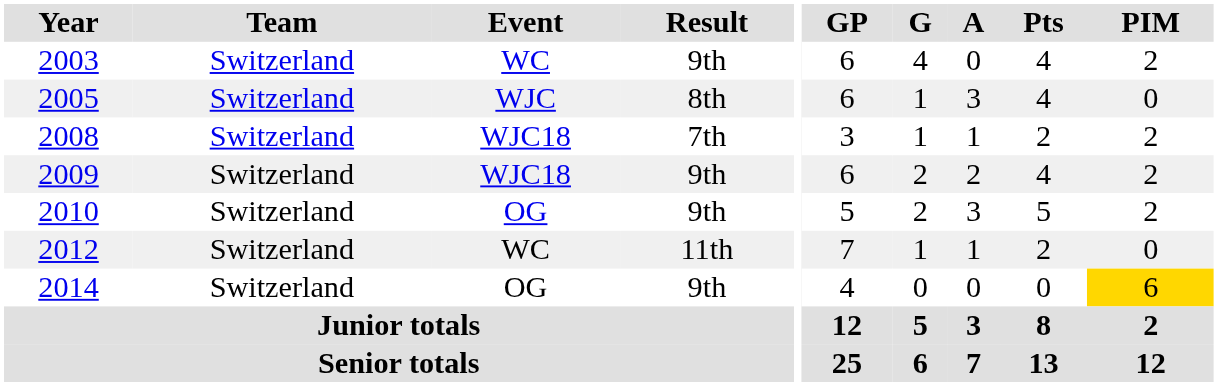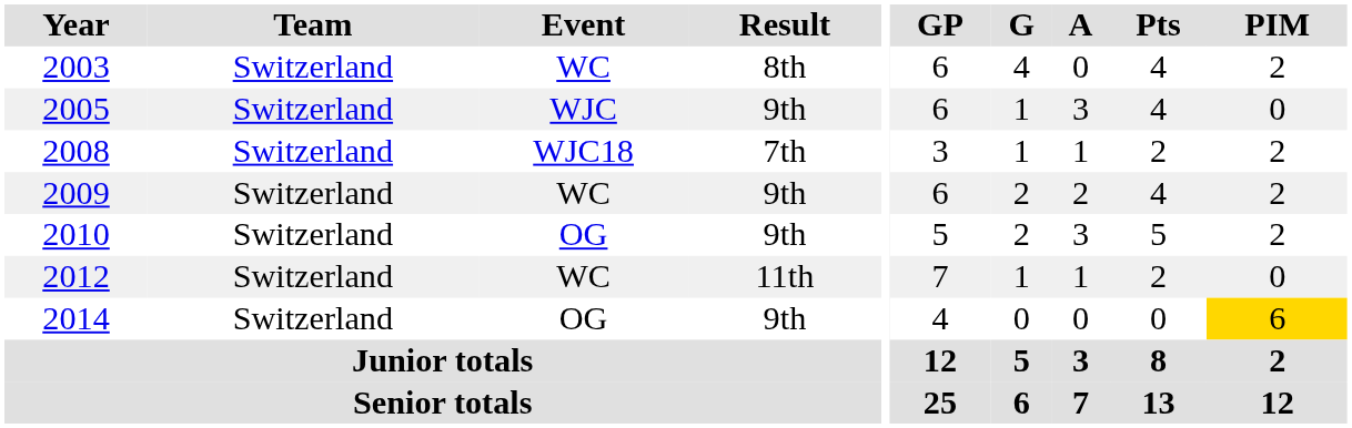 <table border="0" cellpadding="1" cellspacing="0" ID="Table3" style="text-align:center; width:40em">
 <tr ALIGN="center" bgcolor="#e0e0e0">
 <th>Year</th>
 <th>Team</th>
 <th>Event</th>
 <th>Result</th>
 <th rowspan="99" bgcolor="#ffffff"></th>
 <th>GP</th>
 <th>G</th>
 <th>A</th>
 <th>Pts</th>
 <th>PIM</th>
 </tr>
 <tr>
 <td><a href='#'>2003</a></td>
 <td><a href='#'>Switzerland</a></td>
 <td><a href='#'>WC</a></td>
-<td>9th</td>
+<td>8th</td>
 <td>6</td>
 <td>4</td>
 <td>0</td>
 <td>4</td>
 <td>2</td>
 </tr>
 <tr bgcolor="#f0f0f0">
 <td><a href='#'>2005</a></td>
 <td><a href='#'>Switzerland</a></td>
 <td><a href='#'>WJC</a></td>
-<td>8th</td>
+<td>9th</td>
 <td>6</td>
 <td>1</td>
 <td>3</td>
 <td>4</td>
 <td>0</td>
 </tr>
 <tr>
 <td><a href='#'>2008</a></td>
 <td><a href='#'>Switzerland</a></td>
 <td><a href='#'>WJC18</a></td>
 <td>7th</td>
 <td>3</td>
 <td>1</td>
 <td>1</td>
 <td>2</td>
 <td>2</td>
 </tr>
 <tr bgcolor="#f0f0f0">
 <td><a href='#'>2009</a></td>
 <td>Switzerland</td>
-<td><a href='#'>WJC18</a></td>
+<td>WC</td>
 <td>9th</td>
 <td>6</td>
 <td>2</td>
 <td>2</td>
 <td>4</td>
 <td>2</td>
 </tr>
 <tr>
 <td><a href='#'>2010</a></td>
 <td>Switzerland</td>
 <td><a href='#'>OG</a></td>
 <td>9th</td>
 <td>5</td>
 <td>2</td>
 <td>3</td>
 <td>5</td>
 <td>2</td>
 </tr>
 <tr bgcolor="#f0f0f0">
 <td><a href='#'>2012</a></td>
 <td>Switzerland</td>
 <td>WC</td>
 <td>11th</td>
 <td>7</td>
 <td>1</td>
 <td>1</td>
 <td>2</td>
 <td>0</td>
 </tr>
 <tr>
 <td><a href='#'>2014</a></td>
 <td>Switzerland</td>
 <td>OG</td>
 <td>9th</td>
 <td>4</td>
 <td>0</td>
 <td>0</td>
 <td>0</td>
 <td style="background: gold;">6</td>
 </tr>
 <tr bgcolor="#e0e0e0">
 <th colspan="4">Junior totals</th>
 <th>12</th>
 <th>5</th>
 <th>3</th>
 <th>8</th>
 <th>2</th>
 </tr>
 <tr bgcolor="#e0e0e0">
 <th colspan="4">Senior totals</th>
 <th>25</th>
 <th>6</th>
 <th>7</th>
 <th>13</th>
 <th>12</th>
 </tr>
 </table>
